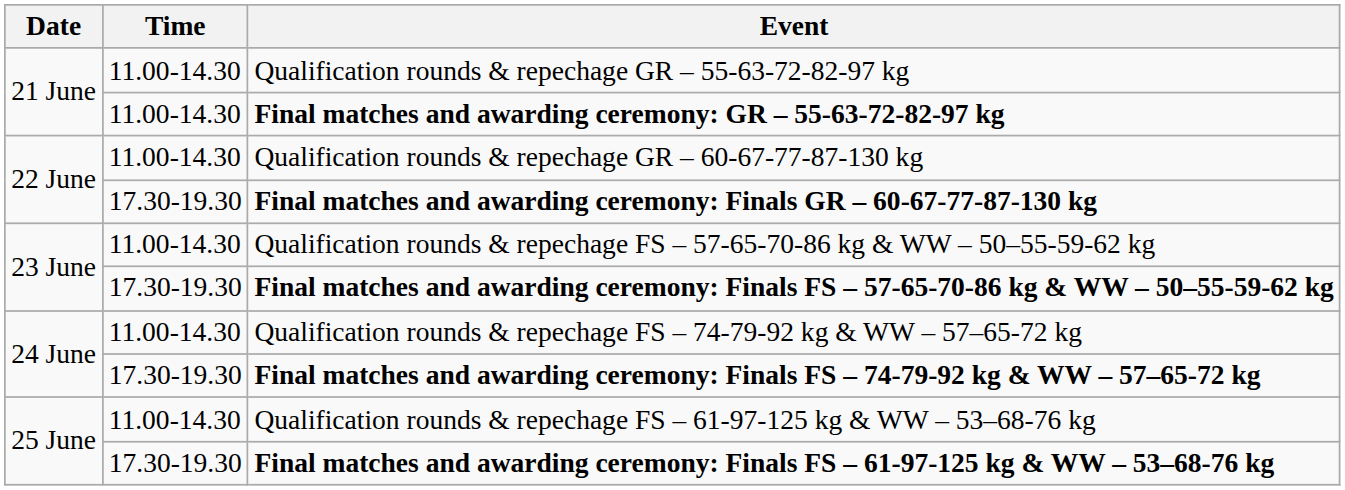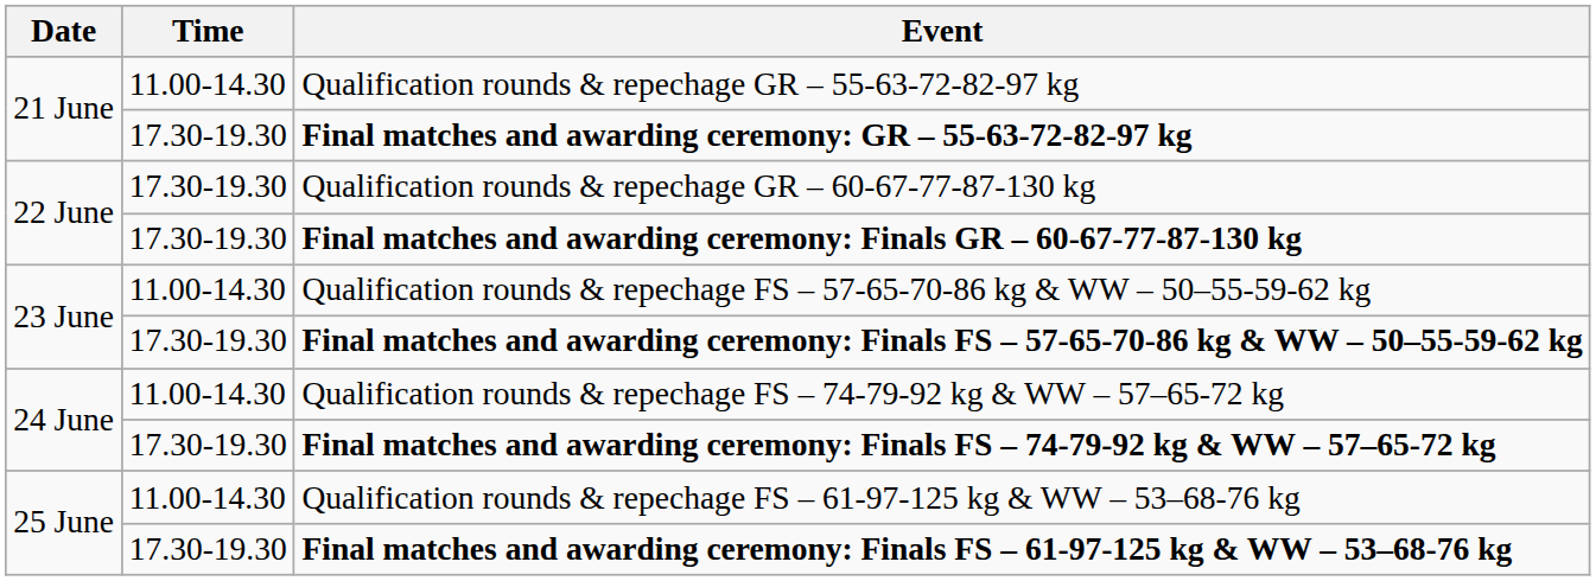 <table class=wikitable>
 <tr>
 <th>Date</th>
 <th>Time</th>
 <th>Event</th>
 </tr>
 <tr>
 <td rowspan="2">21 June</td>
 <td>11.00-14.30</td>
 <td>Qualification rounds & repechage GR – 55-63-72-82-97 kg</td>
 </tr>
 <tr>
-<td>11.00-14.30</td>
+<td>17.30-19.30</td>
 <td><strong>Final matches and awarding ceremony: GR – 55-63-72-82-97 kg</strong></td>
 </tr>
 <tr>
 <td rowspan="2">22 June</td>
-<td>11.00-14.30</td>
+<td>17.30-19.30</td>
 <td>Qualification rounds & repechage GR – 60-67-77-87-130 kg</td>
 </tr>
 <tr>
 <td>17.30-19.30</td>
 <td><strong>Final matches and awarding ceremony: Finals GR – 60-67-77-87-130 kg</strong></td>
 </tr>
 <tr>
 <td rowspan="2">23 June</td>
 <td>11.00-14.30</td>
 <td>Qualification rounds & repechage FS – 57-65-70-86 kg & WW – 50–55-59-62 kg</td>
 </tr>
 <tr>
 <td>17.30-19.30</td>
 <td><strong>Final matches and awarding ceremony: Finals FS – 57-65-70-86 kg & WW – 50–55-59-62 kg</strong></td>
 </tr>
 <tr>
 <td rowspan="2">24 June</td>
 <td>11.00-14.30</td>
 <td>Qualification rounds & repechage FS – 74-79-92 kg & WW – 57–65-72 kg</td>
 </tr>
 <tr>
 <td>17.30-19.30</td>
 <td><strong>Final matches and awarding ceremony: Finals FS – 74-79-92 kg & WW – 57–65-72 kg</strong></td>
 </tr>
 <tr>
 <td rowspan="2">25 June</td>
 <td>11.00-14.30</td>
 <td>Qualification rounds & repechage FS – 61-97-125 kg & WW – 53–68-76 kg</td>
 </tr>
 <tr>
 <td>17.30-19.30</td>
 <td><strong>Final matches and awarding ceremony: Finals FS – 61-97-125 kg & WW – 53–68-76 kg</strong></td>
 </tr>
 </table>
